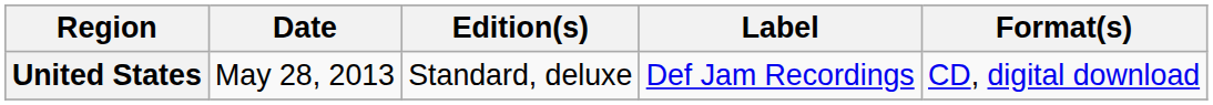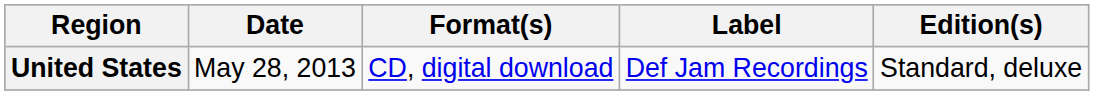 <table class="wikitable plainrowheaders">
 <tr>
 <th scope="col">Region</th>
 <th scope="col">Date</th>
+<th scope="col">Format(s)</th>
+<th scope="col">Label</th>
 <th scope="col">Edition(s)</th>
-<th scope="col">Label</th>
-<th scope="col">Format(s)</th>
 </tr>
 <tr>
 <th scope="row">United States</th>
 <td>May 28, 2013</td>
+<td><a href='#'>CD</a>, <a href='#'>digital download</a></td>
+<td><a href='#'>Def Jam Recordings</a></td>
 <td>Standard, deluxe</td>
-<td><a href='#'>Def Jam Recordings</a></td>
-<td><a href='#'>CD</a>, <a href='#'>digital download</a></td>
 </tr>
 </table>
